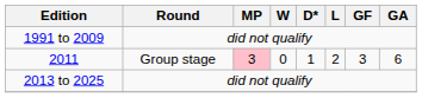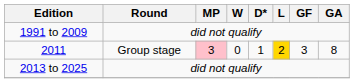 <table class="wikitable" style="text-align:center; width:30em;">
 <tr>
 <th>Edition</th>
 <th>Round</th>
 <th>MP</th>
 <th>W</th>
 <th>D*</th>
 <th>L</th>
 <th>GF</th>
 <th>GA</th>
 </tr>
 <tr>
 <td> <a href='#'>1991</a> to  <a href='#'>2009</a></td>
 <td colspan=7><em>did not qualify</em></td>
 </tr>
 <tr>
 <td> <a href='#'>2011</a></td>
 <td>Group stage</td>
 <td style="background: pink;">3</td>
 <td>0</td>
 <td>1</td>
-<td>2</td>
+<td style="background: gold;">2</td>
 <td>3</td>
-<td>6</td>
+<td>8</td>
 </tr>
 <tr>
 <td> <a href='#'>2013</a> to  <a href='#'>2025</a></td>
 <td colspan=7><em>did not qualify</em></td>
 </tr>
 <tr>
 </tr>
 </table>
